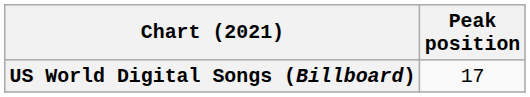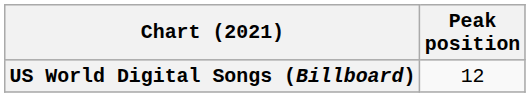 <table class="wikitable plainrowheaders" style="text-align:center">
 <tr>
 <th scope="col">Chart (2021)</th>
 <th scope="col">Peak<br>position</th>
 </tr>
 <tr>
 <th scope="row">US World Digital Songs (<em>Billboard</em>)</th>
-<td align="center">17</td>
+<td align="center">12</td>
 </tr>
 </table>
